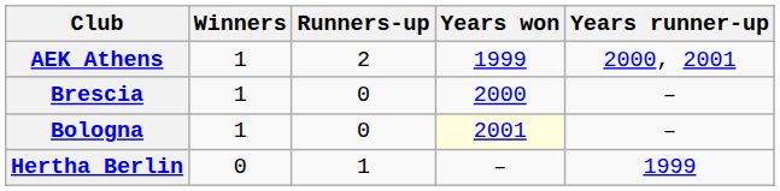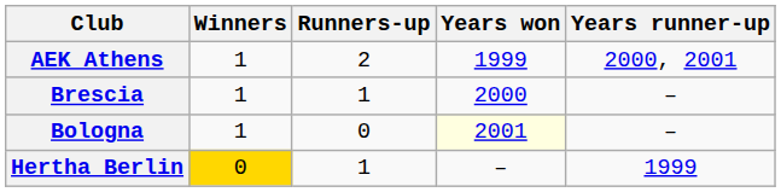 <table class="wikitable plainrowheaders sortable">
 <tr>
 <th scope=col>Club</th>
 <th scope=col>Winners</th>
 <th scope=col>Runners-up</th>
 <th scope=col>Years won</th>
 <th scope=col>Years runner-up</th>
 </tr>
 <tr>
 <th scope=row> <a href='#'>AEK Athens</a></th>
 <td style="text-align:center;">1</td>
 <td style="text-align:center;">2</td>
 <td style="text-align:center;"><a href='#'>1999</a></td>
 <td style="text-align:center;"><a href='#'>2000</a>, <a href='#'>2001</a></td>
 </tr>
 <tr>
 <th scope=row> <a href='#'>Brescia</a></th>
 <td style="text-align:center;">1</td>
-<td style="text-align:center;">0</td>
+<td style="text-align:center;">1</td>
 <td style="text-align:center;"><a href='#'>2000</a></td>
 <td style="text-align:center;">–</td>
 </tr>
 <tr>
 <th scope=row> <a href='#'>Bologna</a></th>
 <td style="text-align:center;">1</td>
 <td style="text-align:center;">0</td>
 <td style="background: lightyellow; text-align:center;"><a href='#'>2001</a></td>
 <td style="text-align:center;">–</td>
 </tr>
 <tr>
 <th scope=row> <a href='#'>Hertha Berlin</a></th>
-<td style="text-align:center;">0</td>
+<td style="background: gold; text-align:center;">0</td>
 <td style="text-align:center;">1</td>
 <td style="text-align:center;">–</td>
 <td style="text-align:center;"><a href='#'>1999</a></td>
 </tr>
 </table>
